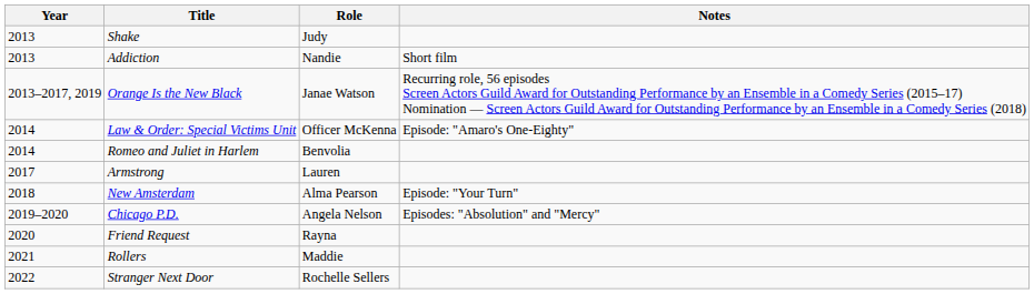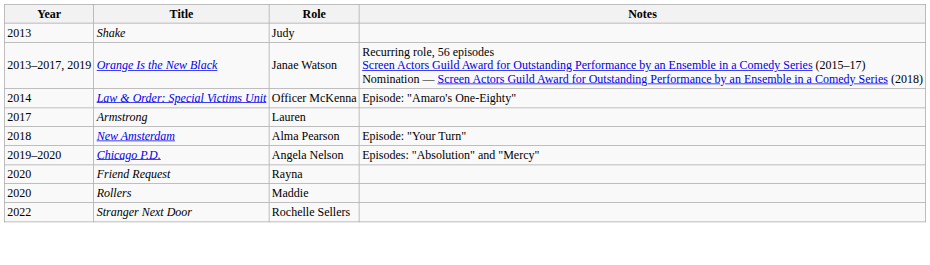 <table class="wikitable sortable">
 <tr>
 <th>Year</th>
 <th>Title</th>
 <th>Role</th>
 <th class="unsortable">Notes</th>
 </tr>
 <tr>
 <td>2013</td>
 <td><em>Shake</em></td>
 <td>Judy</td>
 <td></td>
 </tr>
 <tr>
-<td>2013</td>
-<td><em>Addiction</em></td>
-<td>Nandie</td>
-<td>Short film</td>
-</tr>
-<tr>
 <td>2013–2017, 2019</td>
 <td><em><a href='#'>Orange Is the New Black</a></em></td>
 <td>Janae Watson</td>
 <td>Recurring role, 56 episodes<br><a href='#'>Screen Actors Guild Award for Outstanding Performance by an Ensemble in a Comedy Series</a> (2015–17)<br>Nomination — <a href='#'>Screen Actors Guild Award for Outstanding Performance by an Ensemble in a Comedy Series</a> (2018)</td>
 </tr>
 <tr>
 <td>2014</td>
 <td><em><a href='#'>Law & Order: Special Victims Unit</a></em></td>
 <td>Officer McKenna</td>
 <td>Episode: "Amaro's One-Eighty"</td>
-</tr>
-<tr>
-<td>2014</td>
-<td><em>Romeo and Juliet in Harlem</em></td>
-<td>Benvolia</td>
-<td></td>
 </tr>
 <tr>
 <td>2017</td>
 <td><em>Armstrong</em></td>
 <td>Lauren</td>
 <td></td>
 </tr>
 <tr>
 <td>2018</td>
 <td><em><a href='#'>New Amsterdam</a></em></td>
 <td>Alma Pearson</td>
 <td>Episode: "Your Turn"</td>
 </tr>
 <tr>
 <td>2019–2020</td>
 <td><em><a href='#'>Chicago P.D.</a></em></td>
 <td>Angela Nelson</td>
 <td>Episodes: "Absolution" and "Mercy"</td>
 </tr>
 <tr>
 <td>2020</td>
 <td><em>Friend Request</em></td>
 <td>Rayna</td>
 <td></td>
 </tr>
 <tr>
-<td>2021</td>
+<td>2020</td>
 <td><em>Rollers</em></td>
 <td>Maddie</td>
 <td></td>
 </tr>
 <tr>
 <td>2022</td>
 <td><em>Stranger Next Door</em></td>
 <td>Rochelle Sellers</td>
 <td></td>
 </tr>
 </table>
